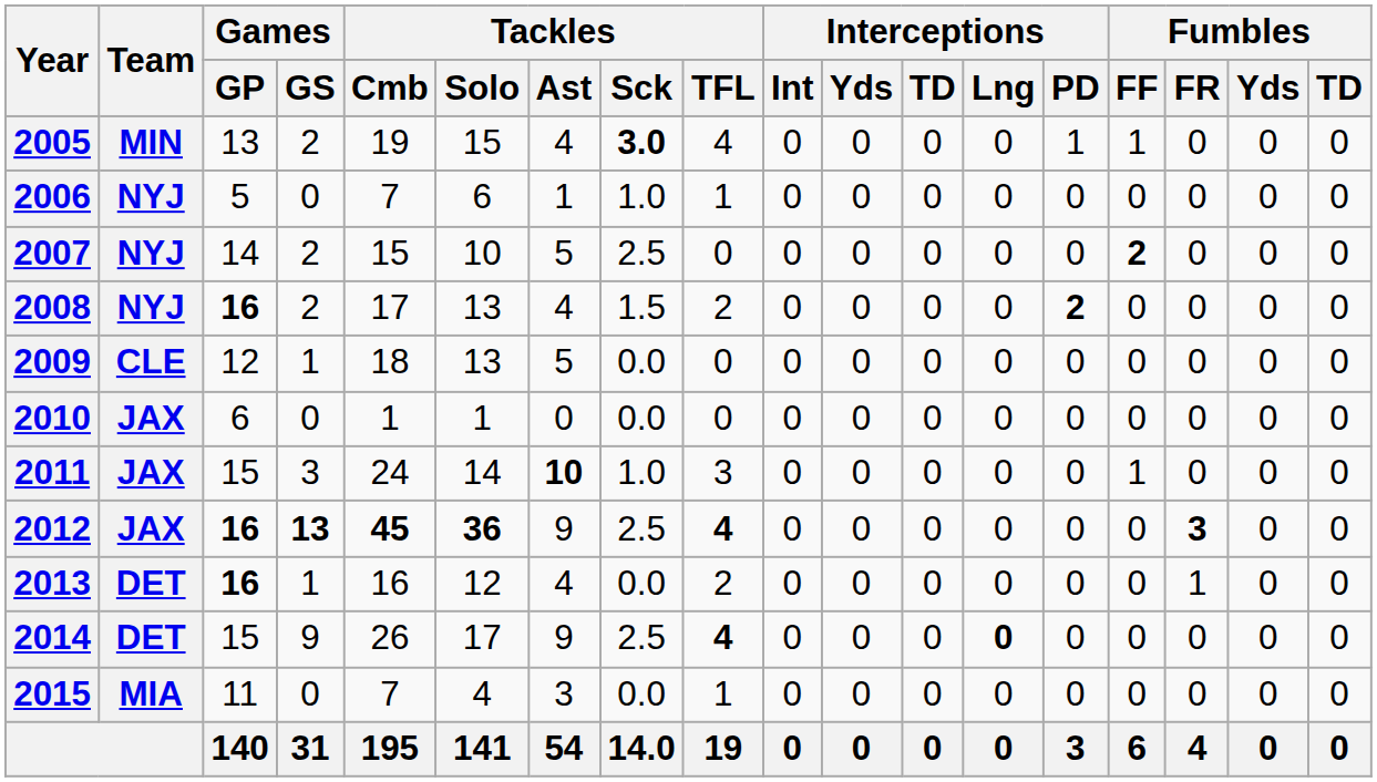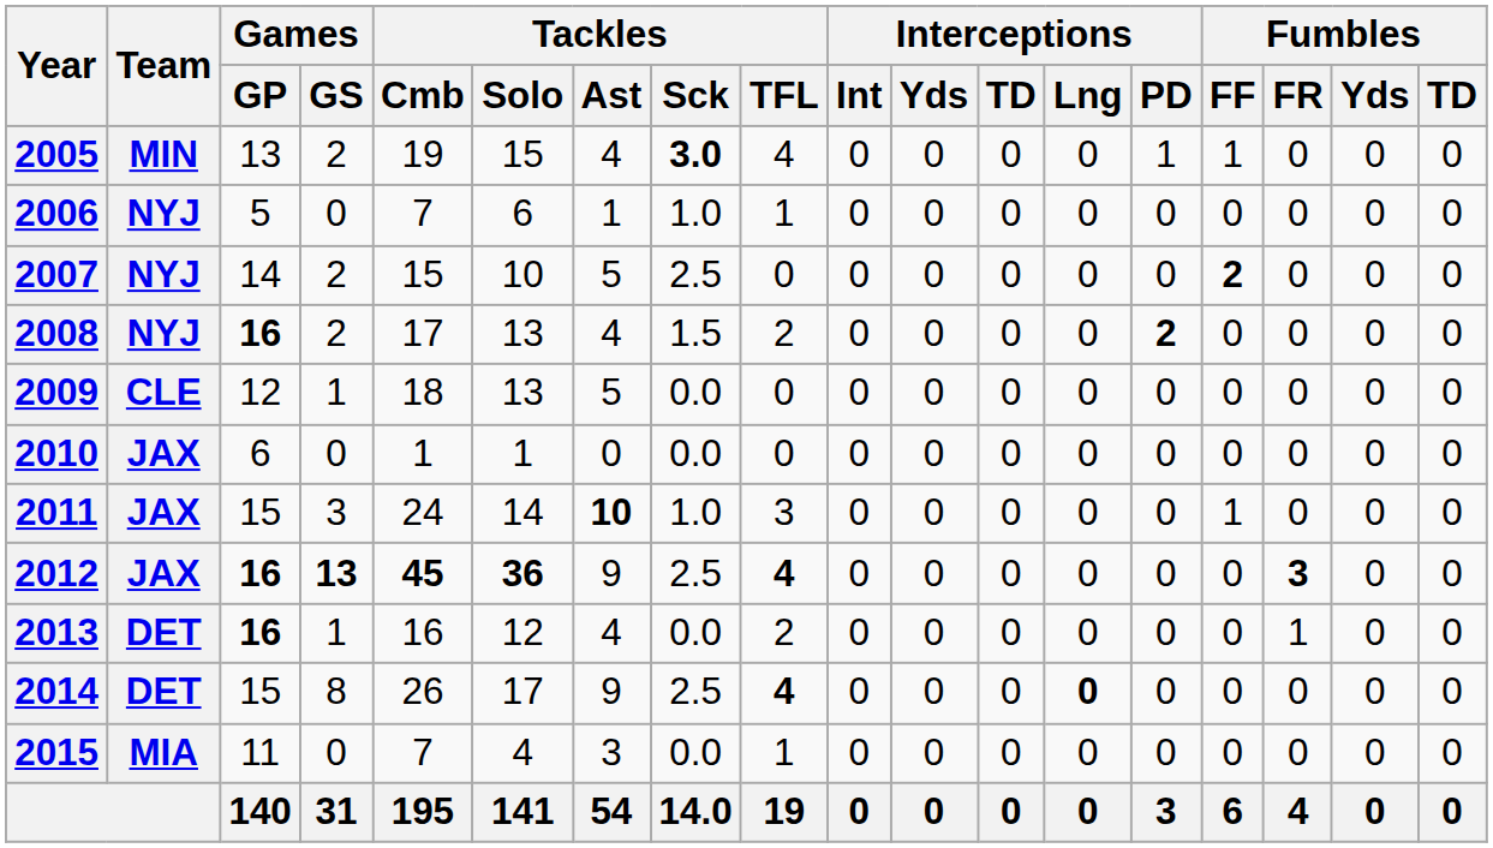 <table class="wikitable" style="text-align:center">
 <tr>
 <th rowspan="2">Year</th>
 <th rowspan="2">Team</th>
 <th colspan="2">Games</th>
 <th colspan="5">Tackles</th>
 <th colspan="5">Interceptions</th>
 <th colspan="4">Fumbles</th>
 </tr>
 <tr>
 <th>GP</th>
 <th>GS</th>
 <th>Cmb</th>
 <th>Solo</th>
 <th>Ast</th>
 <th>Sck</th>
 <th>TFL</th>
 <th>Int</th>
 <th>Yds</th>
 <th>TD</th>
 <th>Lng</th>
 <th>PD</th>
 <th>FF</th>
 <th>FR</th>
 <th>Yds</th>
 <th>TD</th>
 </tr>
 <tr>
 <th><a href='#'>2005</a></th>
 <th><a href='#'>MIN</a></th>
 <td>13</td>
 <td>2</td>
 <td>19</td>
 <td>15</td>
 <td>4</td>
 <td><strong>3.0</strong></td>
 <td>4</td>
 <td>0</td>
 <td>0</td>
 <td>0</td>
 <td>0</td>
 <td>1</td>
 <td>1</td>
 <td>0</td>
 <td>0</td>
 <td>0</td>
 </tr>
 <tr>
 <th><a href='#'>2006</a></th>
 <th><a href='#'>NYJ</a></th>
 <td>5</td>
 <td>0</td>
 <td>7</td>
 <td>6</td>
 <td>1</td>
 <td>1.0</td>
 <td>1</td>
 <td>0</td>
 <td>0</td>
 <td>0</td>
 <td>0</td>
 <td>0</td>
 <td>0</td>
 <td>0</td>
 <td>0</td>
 <td>0</td>
 </tr>
 <tr>
 <th><a href='#'>2007</a></th>
 <th><a href='#'>NYJ</a></th>
 <td>14</td>
 <td>2</td>
 <td>15</td>
 <td>10</td>
 <td>5</td>
 <td>2.5</td>
 <td>0</td>
 <td>0</td>
 <td>0</td>
 <td>0</td>
 <td>0</td>
 <td>0</td>
 <td><strong>2</strong></td>
 <td>0</td>
 <td>0</td>
 <td>0</td>
 </tr>
 <tr>
 <th><a href='#'>2008</a></th>
 <th><a href='#'>NYJ</a></th>
 <td><strong>16</strong></td>
 <td>2</td>
 <td>17</td>
 <td>13</td>
 <td>4</td>
 <td>1.5</td>
 <td>2</td>
 <td>0</td>
 <td>0</td>
 <td>0</td>
 <td>0</td>
 <td><strong>2</strong></td>
 <td>0</td>
 <td>0</td>
 <td>0</td>
 <td>0</td>
 </tr>
 <tr>
 <th><a href='#'>2009</a></th>
 <th><a href='#'>CLE</a></th>
 <td>12</td>
 <td>1</td>
 <td>18</td>
 <td>13</td>
 <td>5</td>
 <td>0.0</td>
 <td>0</td>
 <td>0</td>
 <td>0</td>
 <td>0</td>
 <td>0</td>
 <td>0</td>
 <td>0</td>
 <td>0</td>
 <td>0</td>
 <td>0</td>
 </tr>
 <tr>
 <th><a href='#'>2010</a></th>
 <th><a href='#'>JAX</a></th>
 <td>6</td>
 <td>0</td>
 <td>1</td>
 <td>1</td>
 <td>0</td>
 <td>0.0</td>
 <td>0</td>
 <td>0</td>
 <td>0</td>
 <td>0</td>
 <td>0</td>
 <td>0</td>
 <td>0</td>
 <td>0</td>
 <td>0</td>
 <td>0</td>
 </tr>
 <tr>
 <th><a href='#'>2011</a></th>
 <th><a href='#'>JAX</a></th>
 <td>15</td>
 <td>3</td>
 <td>24</td>
 <td>14</td>
 <td><strong>10</strong></td>
 <td>1.0</td>
 <td>3</td>
 <td>0</td>
 <td>0</td>
 <td>0</td>
 <td>0</td>
 <td>0</td>
 <td>1</td>
 <td>0</td>
 <td>0</td>
 <td>0</td>
 </tr>
 <tr>
 <th><a href='#'>2012</a></th>
 <th><a href='#'>JAX</a></th>
 <td><strong>16</strong></td>
 <td><strong>13</strong></td>
 <td><strong>45</strong></td>
 <td><strong>36</strong></td>
 <td>9</td>
 <td>2.5</td>
 <td><strong>4</strong></td>
 <td>0</td>
 <td>0</td>
 <td>0</td>
 <td>0</td>
 <td>0</td>
 <td>0</td>
 <td><strong>3</strong></td>
 <td>0</td>
 <td>0</td>
 </tr>
 <tr>
 <th><a href='#'>2013</a></th>
 <th><a href='#'>DET</a></th>
 <td><strong>16</strong></td>
 <td>1</td>
 <td>16</td>
 <td>12</td>
 <td>4</td>
 <td>0.0</td>
 <td>2</td>
 <td>0</td>
 <td>0</td>
 <td>0</td>
 <td>0</td>
 <td>0</td>
 <td>0</td>
 <td>1</td>
 <td>0</td>
 <td>0</td>
 </tr>
 <tr>
 <th><a href='#'>2014</a></th>
 <th><a href='#'>DET</a></th>
 <td>15</td>
-<td>9</td>
+<td>8</td>
 <td>26</td>
 <td>17</td>
 <td>9</td>
 <td>2.5</td>
 <td><strong>4</strong></td>
 <td>0</td>
 <td>0</td>
 <td>0</td>
 <td><strong>0</strong></td>
 <td>0</td>
 <td>0</td>
 <td>0</td>
 <td>0</td>
 <td>0</td>
 </tr>
 <tr>
 <th><a href='#'>2015</a></th>
 <th><a href='#'>MIA</a></th>
 <td>11</td>
 <td>0</td>
 <td>7</td>
 <td>4</td>
 <td>3</td>
 <td>0.0</td>
 <td>1</td>
 <td>0</td>
 <td>0</td>
 <td>0</td>
 <td>0</td>
 <td>0</td>
 <td>0</td>
 <td>0</td>
 <td>0</td>
 <td>0</td>
 </tr>
 <tr>
 <th colspan="2"></th>
 <th>140</th>
 <th>31</th>
 <th>195</th>
 <th>141</th>
 <th>54</th>
 <th>14.0</th>
 <th>19</th>
 <th>0</th>
 <th>0</th>
 <th>0</th>
 <th>0</th>
 <th>3</th>
 <th>6</th>
 <th>4</th>
 <th>0</th>
 <th>0</th>
 </tr>
 </table>
